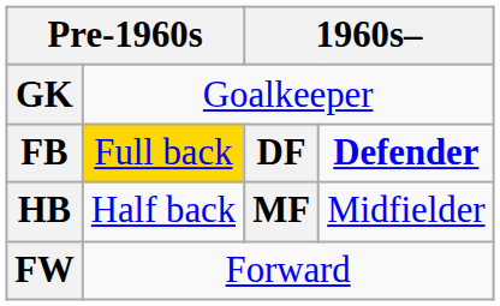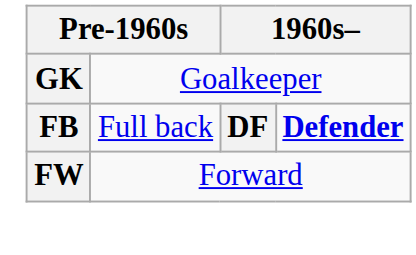 <table class="wikitable plainrowheaders" style="text-align:center;margin-left:1em;float:right">
 <tr>
 <th colspan=2 scope=col>Pre-1960s</th>
 <th colspan=2 scope=col>1960s–</th>
 </tr>
 <tr>
 <th>GK</th>
 <td colspan=3><a href='#'>Goalkeeper</a></td>
 </tr>
 <tr>
 <th>FB</th>
-<td style="background: gold;"><a href='#'>Full back</a></td>
+<td><a href='#'>Full back</a></td>
 <th>DF</th>
 <td><strong><a href='#'>Defender</a></strong></td>
-</tr>
-<tr>
-<th>HB</th>
-<td><a href='#'>Half back</a></td>
-<th>MF</th>
-<td><a href='#'>Midfielder</a></td>
 </tr>
 <tr>
 <th>FW</th>
 <td colspan=3><a href='#'>Forward</a></td>
 </tr>
 </table>
